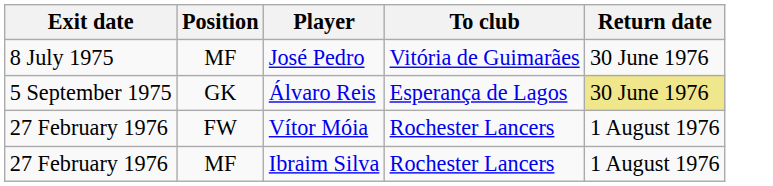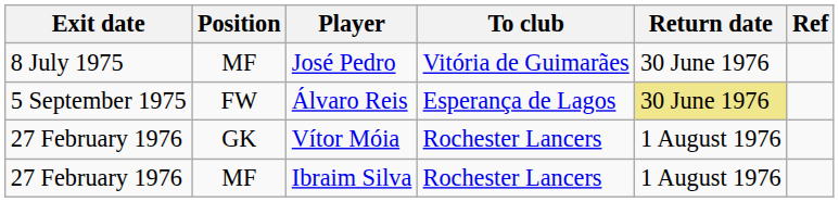 <table class="wikitable">
 <tr>
 <th><strong>Exit date</strong></th>
 <th><strong>Position</strong></th>
 <th><strong>Player</strong></th>
 <th><strong>To club</strong></th>
 <th><strong>Return date</strong></th>
+<th><strong>Ref</strong></th>
 </tr>
 <tr>
 <td>8 July 1975</td>
 <td style="text-align:center;">MF</td>
 <td style="text-align:left;"><a href='#'>José Pedro</a></td>
 <td style="text-align:left;"><a href='#'>Vitória de Guimarães</a></td>
 <td>30 June 1976</td>
+<td></td>
 </tr>
 <tr>
 <td>5 September 1975</td>
-<td style="text-align:center;">GK</td>
+<td style="text-align:center;">FW</td>
 <td style="text-align:left;"><a href='#'>Álvaro Reis</a></td>
 <td style="text-align:left;"><a href='#'>Esperança de Lagos</a></td>
 <td style="background: khaki;">30 June 1976</td>
+<td></td>
 </tr>
 <tr>
 <td>27 February 1976</td>
-<td style="text-align:center;">FW</td>
+<td style="text-align:center;">GK</td>
 <td style="text-align:left;"><a href='#'>Vítor Móia</a></td>
 <td style="text-align:left;"><a href='#'>Rochester Lancers</a></td>
 <td>1 August 1976</td>
+<td></td>
 </tr>
 <tr>
 <td>27 February 1976</td>
 <td style="text-align:center;">MF</td>
 <td style="text-align:left;"><a href='#'>Ibraim Silva</a></td>
 <td style="text-align:left;"><a href='#'>Rochester Lancers</a></td>
 <td>1 August 1976</td>
+<td></td>
 </tr>
 </table>
